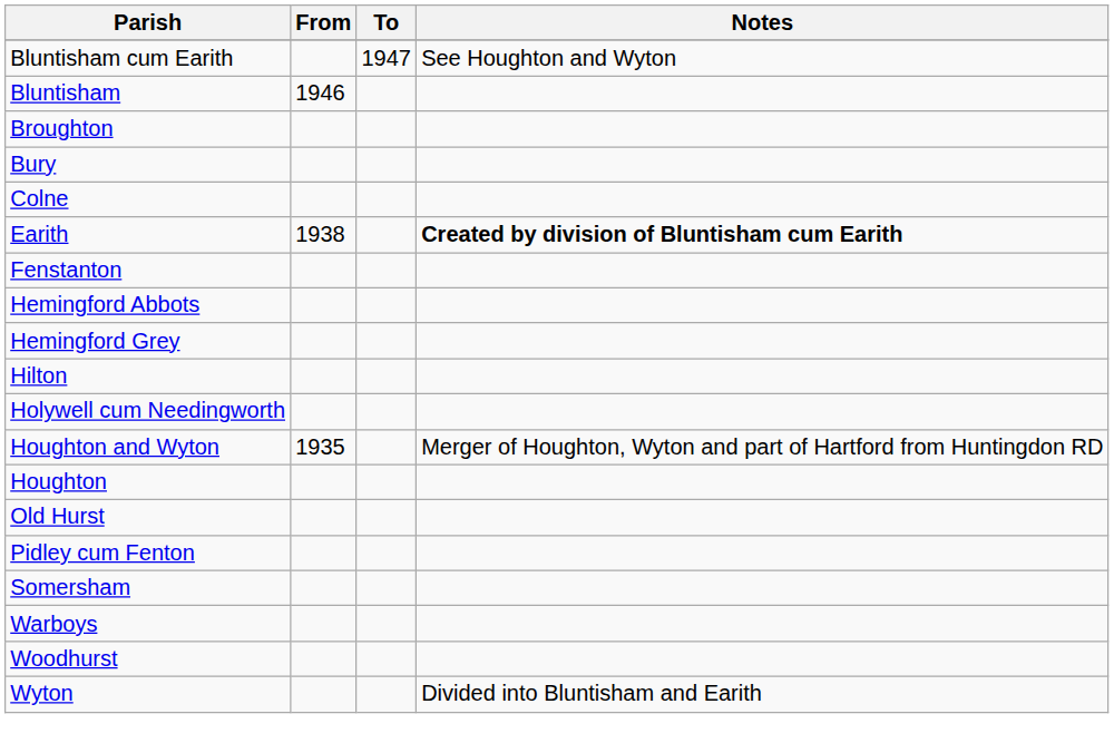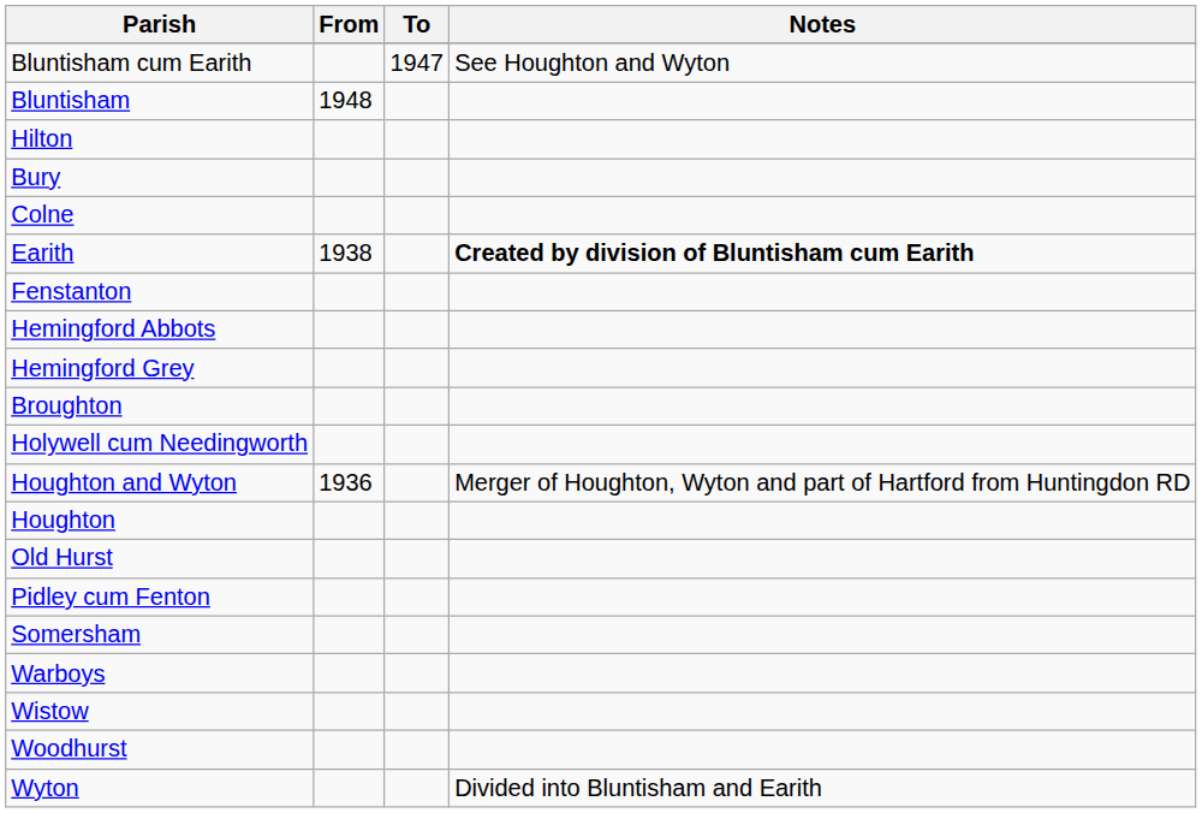 <table class="wikitable">
 <tr>
 <th>Parish</th>
 <th>From</th>
 <th>To</th>
 <th>Notes</th>
 </tr>
 <tr>
 </tr>
 <tr>
 <td>Bluntisham cum Earith</td>
 <td></td>
 <td>1947</td>
 <td>See Houghton and Wyton</td>
 </tr>
 <tr>
 <td><a href='#'>Bluntisham</a></td>
-<td>1946</td>
+<td>1948</td>
 <td></td>
 <td></td>
 </tr>
 <tr>
-<td><a href='#'>Broughton</a></td>
+<td><a href='#'>Hilton</a></td>
 <td></td>
 <td></td>
 <td></td>
 </tr>
 <tr>
 <td><a href='#'>Bury</a></td>
 <td></td>
 <td></td>
 <td></td>
 </tr>
 <tr>
 <td><a href='#'>Colne</a></td>
 <td></td>
 <td></td>
 <td></td>
 </tr>
 <tr>
 <td><a href='#'>Earith</a></td>
 <td>1938</td>
 <td></td>
 <td><strong>Created by division of Bluntisham cum Earith</strong></td>
 </tr>
 <tr>
 <td><a href='#'>Fenstanton</a></td>
 <td></td>
 <td></td>
 <td></td>
 </tr>
 <tr>
 <td><a href='#'>Hemingford Abbots</a></td>
 <td></td>
 <td></td>
 <td></td>
 </tr>
 <tr>
 <td><a href='#'>Hemingford Grey</a></td>
 <td></td>
 <td></td>
 <td></td>
 </tr>
 <tr>
-<td><a href='#'>Hilton</a></td>
+<td><a href='#'>Broughton</a></td>
 <td></td>
 <td></td>
 <td></td>
 </tr>
 <tr>
 <td><a href='#'>Holywell cum Needingworth</a></td>
 <td></td>
 <td></td>
 <td></td>
 </tr>
 <tr>
 <td><a href='#'>Houghton and Wyton</a></td>
-<td>1935</td>
+<td>1936</td>
 <td></td>
 <td>Merger of Houghton, Wyton and part of Hartford from Huntingdon RD</td>
 </tr>
 <tr>
 <td><a href='#'>Houghton</a></td>
 <td></td>
 <td></td>
 <td></td>
 </tr>
 <tr>
 <td><a href='#'>Old Hurst</a></td>
 <td></td>
 <td></td>
 <td></td>
 </tr>
 <tr>
 <td><a href='#'>Pidley cum Fenton</a></td>
 <td></td>
 <td></td>
 <td></td>
 </tr>
 <tr>
 <td><a href='#'>Somersham</a></td>
 <td></td>
 <td></td>
 <td></td>
 </tr>
 <tr>
 <td><a href='#'>Warboys</a></td>
 <td></td>
 <td></td>
 <td></td>
 </tr>
 <tr>
+<td><a href='#'>Wistow</a></td>
+<td></td>
+<td></td>
+<td></td>
+</tr>
+<tr>
 <td><a href='#'>Woodhurst</a></td>
 <td></td>
 <td></td>
 <td></td>
 </tr>
 <tr>
 <td><a href='#'>Wyton</a></td>
 <td></td>
 <td></td>
 <td>Divided into Bluntisham and Earith</td>
 </tr>
 </table>
